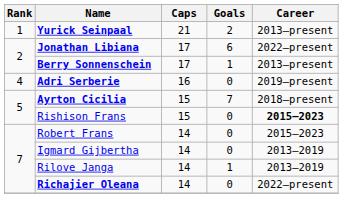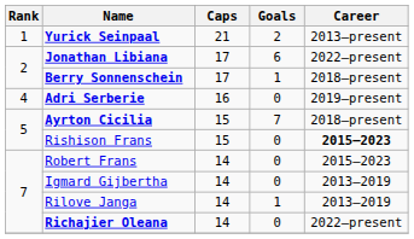 <table class="wikitable sortable" style="text-align:center;">
 <tr>
 <th width=30px>Rank</th>
 <th style="width:150px;">Name</th>
 <th width=50px>Caps</th>
 <th width=50px>Goals</th>
 <th style="width:100px;">Career</th>
 </tr>
 <tr>
 <td>1</td>
 <td align="left"><strong><a href='#'>Yurick Seinpaal</a></strong></td>
 <td>21</td>
 <td>2</td>
 <td>2013–present</td>
 </tr>
 <tr>
 <td rowspan=2>2</td>
 <td align="left"><strong><a href='#'>Jonathan Libiana</a></strong></td>
 <td>17</td>
 <td>6</td>
 <td>2022–present</td>
 </tr>
 <tr>
 <td align="left"><strong><a href='#'>Berry Sonnenschein</a></strong></td>
 <td>17</td>
 <td>1</td>
-<td>2013–present</td>
+<td>2018–present</td>
 </tr>
 <tr>
 <td>4</td>
 <td align="left"><strong><a href='#'>Adri Serberie</a></strong></td>
 <td>16</td>
 <td>0</td>
 <td>2019–present</td>
 </tr>
 <tr>
 <td rowspan=2>5</td>
 <td align="left"><strong><a href='#'>Ayrton Cicilia</a></strong></td>
 <td>15</td>
 <td>7</td>
 <td>2018–present</td>
 </tr>
 <tr>
 <td align="left"><a href='#'>Rishison Frans</a></td>
 <td>15</td>
 <td>0</td>
 <td><strong>2015–2023</strong></td>
 </tr>
 <tr>
 <td rowspan=4>7</td>
 <td align="left"><a href='#'>Robert Frans</a></td>
 <td>14</td>
 <td>0</td>
 <td>2015–2023</td>
 </tr>
 <tr>
 <td align="left"><a href='#'>Igmard Gijbertha</a></td>
 <td>14</td>
 <td>0</td>
 <td>2013–2019</td>
 </tr>
 <tr>
 <td align="left"><a href='#'>Rilove Janga</a></td>
 <td>14</td>
 <td>1</td>
 <td>2013–2019</td>
 </tr>
 <tr>
 <td align="left"><strong><a href='#'>Richajier Oleana</a></strong></td>
 <td>14</td>
 <td>0</td>
 <td>2022–present</td>
 </tr>
 <tr>
 </tr>
 </table>
